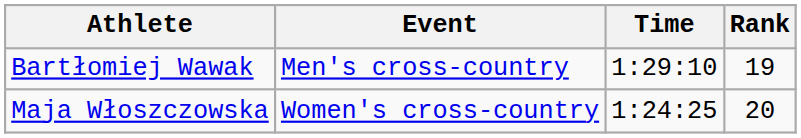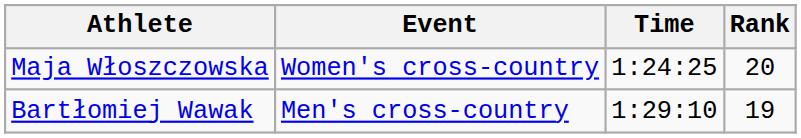 <table class=wikitable style=font-size:90%;text-align:center>
 <tr>
 <th>Athlete</th>
 <th>Event</th>
 <th>Time</th>
 <th>Rank</th>
 </tr>
 <tr>
+<td align=left><a href='#'>Maja Włoszczowska</a></td>
+<td align=left><a href='#'>Women's cross-country</a></td>
+<td>1:24:25</td>
+<td>20</td>
+</tr>
+<tr>
 <td align=left><a href='#'>Bartłomiej Wawak</a></td>
 <td align=left><a href='#'>Men's cross-country</a></td>
 <td>1:29:10</td>
 <td>19</td>
 </tr>
-<tr>
-<td align=left><a href='#'>Maja Włoszczowska</a></td>
-<td align=left><a href='#'>Women's cross-country</a></td>
-<td>1:24:25</td>
-<td>20</td>
-</tr>
 </table>
